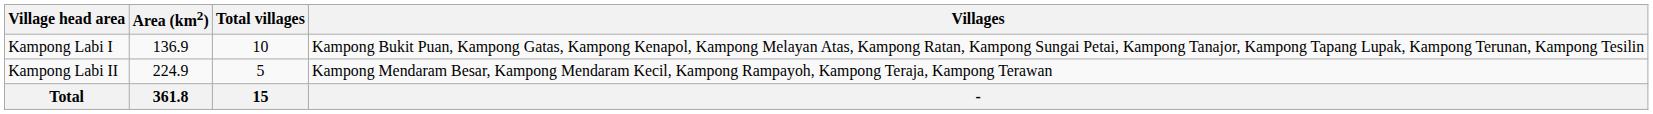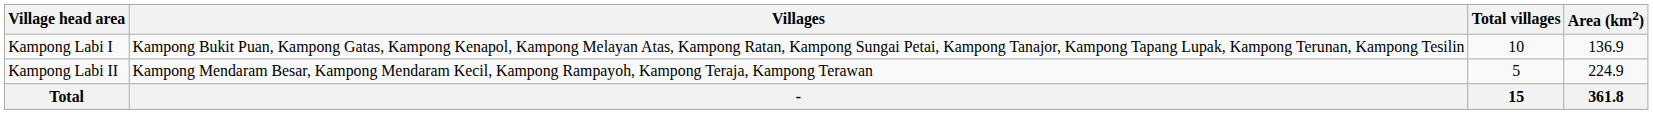 <table class="wikitable">
 <tr>
 <th>Village head area</th>
+<th>Villages</th>
+<th>Total villages</th>
 <th>Area (km<sup>2</sup>)</th>
-<th>Total villages</th>
-<th>Villages</th>
 </tr>
 <tr>
 <td>Kampong Labi I</td>
+<td>Kampong Bukit Puan, Kampong Gatas, Kampong Kenapol, Kampong Melayan Atas, Kampong Ratan, Kampong Sungai Petai, Kampong Tanajor, Kampong Tapang Lupak, Kampong Terunan, Kampong Tesilin</td>
+<td align="center">10</td>
 <td align="center">136.9</td>
-<td align="center">10</td>
-<td>Kampong Bukit Puan, Kampong Gatas, Kampong Kenapol, Kampong Melayan Atas, Kampong Ratan, Kampong Sungai Petai, Kampong Tanajor, Kampong Tapang Lupak, Kampong Terunan, Kampong Tesilin</td>
 </tr>
 <tr>
 <td>Kampong Labi II</td>
+<td>Kampong Mendaram Besar, Kampong Mendaram Kecil, Kampong Rampayoh, Kampong Teraja, Kampong Terawan</td>
+<td align="center">5</td>
 <td align="center">224.9</td>
-<td align="center">5</td>
-<td>Kampong Mendaram Besar, Kampong Mendaram Kecil, Kampong Rampayoh, Kampong Teraja, Kampong Terawan</td>
 </tr>
 <tr>
 <th>Total</th>
+<th>-</th>
+<th>15</th>
 <th>361.8</th>
-<th>15</th>
-<th>-</th>
 </tr>
 </table>
